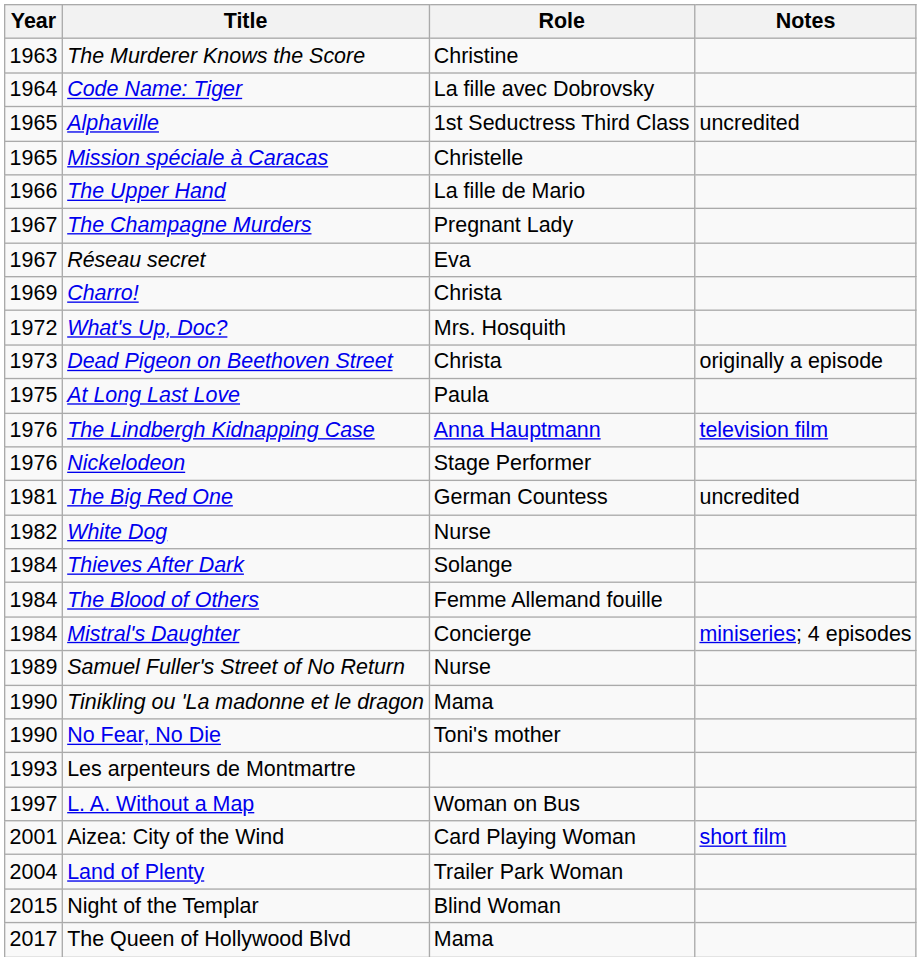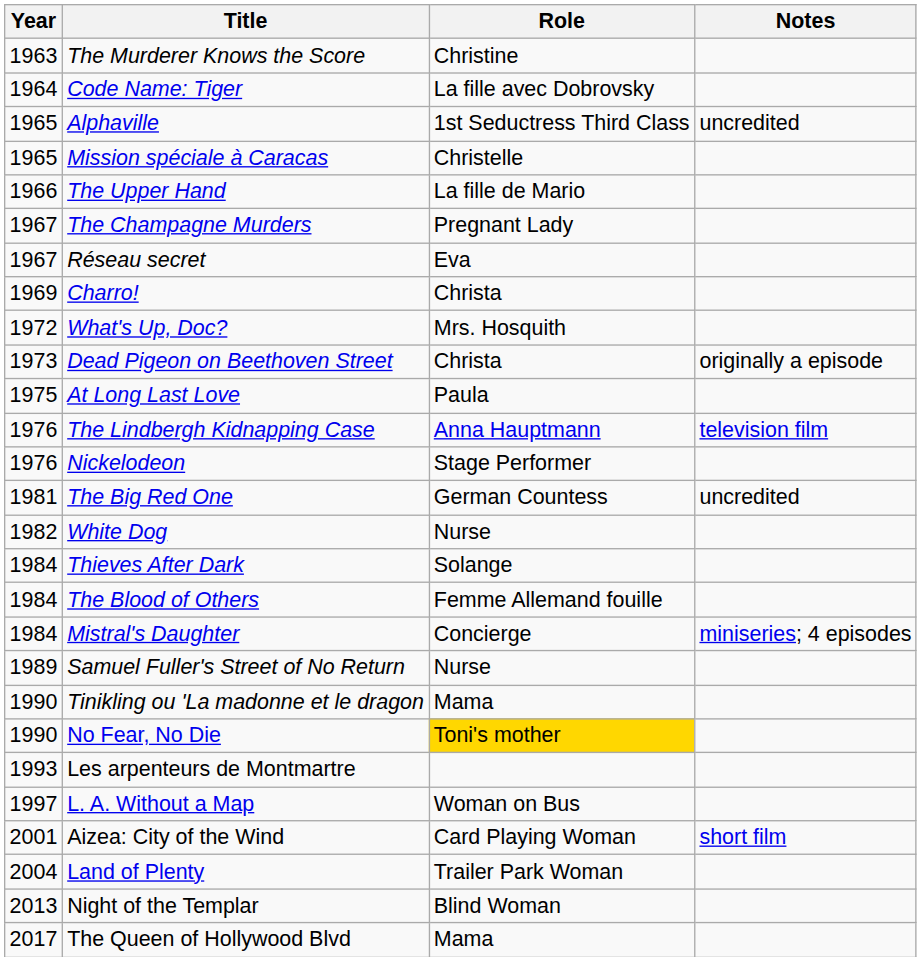 <table class="wikitable sortable">
 <tr>
 <th>Year</th>
 <th>Title</th>
 <th>Role</th>
 <th>Notes</th>
 </tr>
 <tr>
 <td>1963</td>
 <td><em>The Murderer Knows the Score</em></td>
 <td>Christine</td>
 <td></td>
 </tr>
 <tr>
 <td>1964</td>
 <td><em><a href='#'>Code Name: Tiger</a></em></td>
 <td>La fille avec Dobrovsky</td>
 <td></td>
 </tr>
 <tr>
 <td>1965</td>
 <td><em><a href='#'>Alphaville</a></em></td>
 <td>1st Seductress Third Class</td>
 <td>uncredited</td>
 </tr>
 <tr>
 <td>1965</td>
 <td><em><a href='#'>Mission spéciale à Caracas</a></em></td>
 <td>Christelle</td>
 <td></td>
 </tr>
 <tr>
 <td>1966</td>
 <td><em><a href='#'>The Upper Hand</a></em></td>
 <td>La fille de Mario</td>
 <td></td>
 </tr>
 <tr>
 <td>1967</td>
 <td><em><a href='#'>The Champagne Murders</a></em></td>
 <td>Pregnant Lady</td>
 <td></td>
 </tr>
 <tr>
 <td>1967</td>
 <td><em>Réseau secret </em></td>
 <td>Eva</td>
 <td></td>
 </tr>
 <tr>
 <td>1969</td>
 <td><em><a href='#'>Charro!</a></em></td>
 <td>Christa</td>
 <td></td>
 </tr>
 <tr>
 <td>1972</td>
 <td><em><a href='#'>What's Up, Doc?</a></em></td>
 <td>Mrs. Hosquith</td>
 <td></td>
 </tr>
 <tr>
 <td>1973</td>
 <td><em><a href='#'>Dead Pigeon on Beethoven Street</a></em></td>
 <td>Christa</td>
 <td>originally a  episode</td>
 </tr>
 <tr>
 <td>1975</td>
 <td><em><a href='#'>At Long Last Love</a></em></td>
 <td>Paula</td>
 <td></td>
 </tr>
 <tr>
 <td>1976</td>
 <td><em><a href='#'>The Lindbergh Kidnapping Case</a></em></td>
 <td><a href='#'>Anna Hauptmann</a></td>
 <td><a href='#'>television film</a></td>
 </tr>
 <tr>
 <td>1976</td>
 <td><em><a href='#'>Nickelodeon</a></em></td>
 <td>Stage Performer</td>
 <td></td>
 </tr>
 <tr>
 <td>1981</td>
 <td><em><a href='#'>The Big Red One</a></em></td>
 <td>German Countess</td>
 <td>uncredited</td>
 </tr>
 <tr>
 <td>1982</td>
 <td><em><a href='#'>White Dog</a></em></td>
 <td>Nurse</td>
 <td></td>
 </tr>
 <tr>
 <td>1984</td>
 <td><em><a href='#'>Thieves After Dark</a></em></td>
 <td>Solange</td>
 <td></td>
 </tr>
 <tr>
 <td>1984</td>
 <td><em><a href='#'>The Blood of Others</a></em></td>
 <td>Femme Allemand fouille</td>
 <td></td>
 </tr>
 <tr>
 <td>1984</td>
 <td><em><a href='#'>Mistral's Daughter</a></em></td>
 <td>Concierge</td>
 <td><a href='#'>miniseries</a>; 4 episodes</td>
 </tr>
 <tr>
 <td>1989</td>
 <td><em>Samuel Fuller's Street of No Return </em></td>
 <td>Nurse</td>
 <td></td>
 </tr>
 <tr>
 <td>1990</td>
 <td><em>Tinikling ou 'La madonne et le dragon<strong></td>
 <td>Mama</td>
 <td></td>
 </tr>
 <tr>
 <td>1990</td>
 <td></em><a href='#'>No Fear, No Die</a><em></td>
-<td>Toni's mother</td>
+<td style="background: gold;">Toni's mother</td>
 <td></td>
 </tr>
 <tr>
 <td>1993</td>
 <td></em>Les arpenteurs de Montmartre <em></td>
 <td></td>
 <td></td>
 </tr>
 <tr>
 <td>1997</td>
 <td></em><a href='#'>L. A. Without a Map</a><em></td>
 <td>Woman on Bus</td>
 <td></td>
 </tr>
 <tr>
 <td>2001</td>
 <td></em>Aizea: City of the Wind<em></td>
 <td>Card Playing Woman</td>
 <td><a href='#'>short film</a></td>
 </tr>
 <tr>
 <td>2004</td>
 <td></em><a href='#'>Land of Plenty</a><em></td>
 <td>Trailer Park Woman</td>
 <td></td>
 </tr>
 <tr>
-<td>2015</td>
+<td>2013</td>
 <td></em>Night of the Templar<em></td>
 <td>Blind Woman</td>
 <td></td>
 </tr>
 <tr>
 <td>2017</td>
 <td></em>The Queen of Hollywood Blvd<em></td>
 <td>Mama</td>
 <td></td>
 </tr>
 </table>
